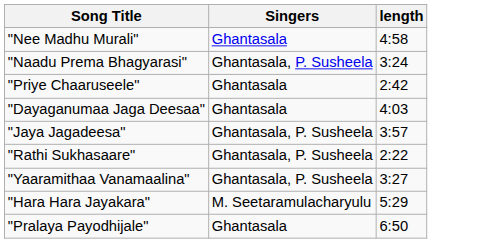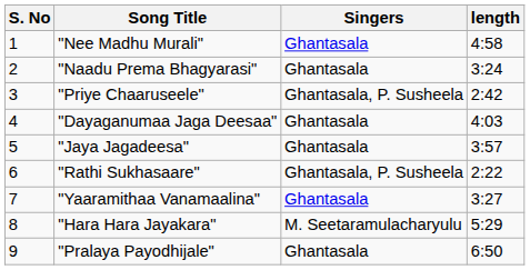 <table class="wikitable">
 <tr>
+<th>S. No</th>
 <th>Song Title</th>
 <th>Singers</th>
 <th>length</th>
 </tr>
 <tr>
+<td>1</td>
 <td>"Nee Madhu Murali"</td>
 <td><a href='#'>Ghantasala</a></td>
 <td>4:58</td>
 </tr>
 <tr>
+<td>2</td>
 <td>"Naadu Prema Bhagyarasi"</td>
-<td>Ghantasala, <a href='#'>P. Susheela</a></td>
+<td>Ghantasala</td>
 <td>3:24</td>
 </tr>
 <tr>
+<td>3</td>
 <td>"Priye Chaaruseele"</td>
-<td>Ghantasala</td>
+<td>Ghantasala, P. Susheela</td>
 <td>2:42</td>
 </tr>
 <tr>
+<td>4</td>
 <td>"Dayaganumaa Jaga Deesaa"</td>
 <td>Ghantasala</td>
 <td>4:03</td>
 </tr>
 <tr>
+<td>5</td>
 <td>"Jaya Jagadeesa"</td>
-<td>Ghantasala, P. Susheela</td>
+<td>Ghantasala</td>
 <td>3:57</td>
 </tr>
 <tr>
+<td>6</td>
 <td>"Rathi Sukhasaare"</td>
 <td>Ghantasala, P. Susheela</td>
 <td>2:22</td>
 </tr>
 <tr>
+<td>7</td>
 <td>"Yaaramithaa Vanamaalina"</td>
-<td>Ghantasala, P. Susheela</td>
+<td><a href='#'>Ghantasala</a></td>
 <td>3:27</td>
 </tr>
 <tr>
+<td>8</td>
 <td>"Hara Hara Jayakara"</td>
 <td>M. Seetaramulacharyulu</td>
 <td>5:29</td>
 </tr>
 <tr>
+<td>9</td>
 <td>"Pralaya Payodhijale"</td>
 <td>Ghantasala</td>
 <td>6:50</td>
 </tr>
 </table>
